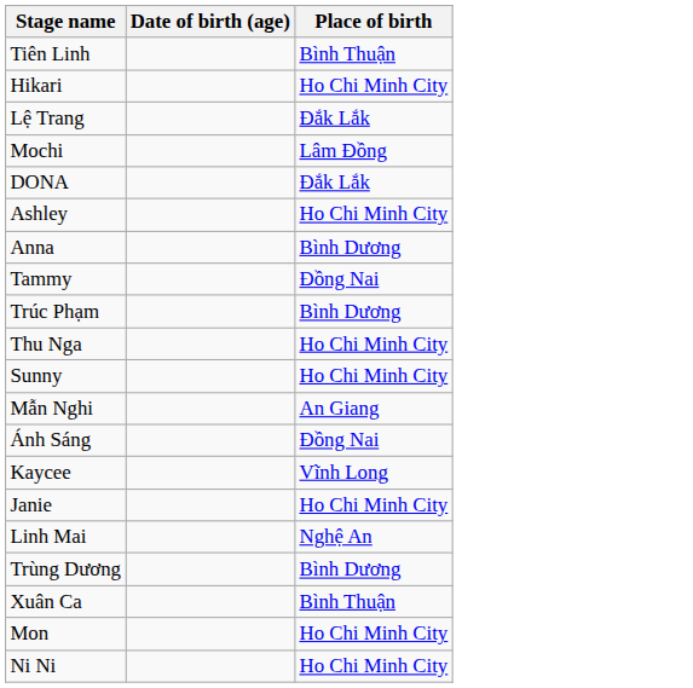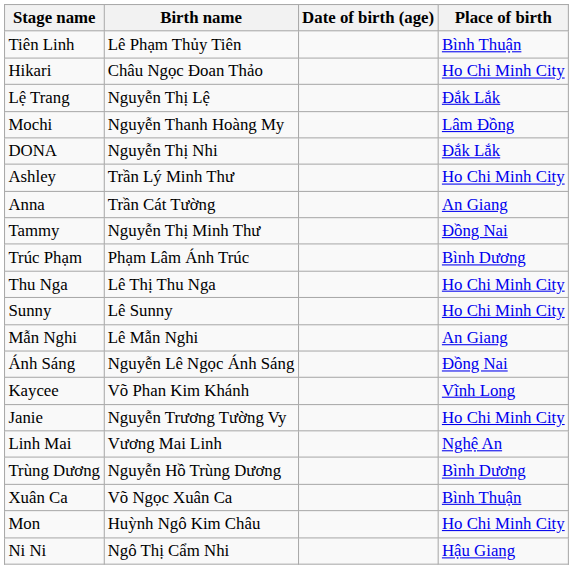 <table class="sortable wikitable">
 <tr>
 <th>Stage name</th>
+<th>Birth name</th>
 <th>Date of birth (age)</th>
 <th>Place of birth</th>
 </tr>
 <tr>
 <td>Tiên Linh</td>
+<td>Lê Phạm Thủy Tiên</td>
 <td></td>
 <td><a href='#'>Bình Thuận</a></td>
 </tr>
 <tr>
 <td>Hikari</td>
+<td>Châu Ngọc Đoan Thảo</td>
 <td></td>
 <td><a href='#'>Ho Chi Minh City</a></td>
 </tr>
 <tr>
 <td>Lệ Trang</td>
+<td>Nguyễn Thị Lệ</td>
 <td></td>
 <td><a href='#'>Đắk Lắk</a></td>
 </tr>
 <tr>
 <td>Mochi</td>
+<td>Nguyễn Thanh Hoàng My</td>
 <td></td>
 <td><a href='#'>Lâm Đồng</a></td>
 </tr>
 <tr>
 <td>DONA</td>
+<td>Nguyễn Thị Nhi</td>
 <td></td>
 <td><a href='#'>Đắk Lắk</a></td>
 </tr>
 <tr>
 <td>Ashley</td>
+<td>Trần Lý Minh Thư</td>
 <td></td>
 <td><a href='#'>Ho Chi Minh City</a></td>
 </tr>
 <tr>
 <td>Anna</td>
+<td>Trần Cát Tường</td>
 <td></td>
-<td><a href='#'>Bình Dương</a></td>
+<td><a href='#'>An Giang</a></td>
 </tr>
 <tr>
 <td>Tammy</td>
+<td>Nguyễn Thị Minh Thư</td>
 <td></td>
 <td><a href='#'>Đồng Nai</a></td>
 </tr>
 <tr>
 <td>Trúc Phạm</td>
+<td>Phạm Lâm Ánh Trúc</td>
 <td></td>
 <td><a href='#'>Bình Dương</a></td>
 </tr>
 <tr>
 <td>Thu Nga</td>
+<td>Lê Thị Thu Nga</td>
 <td></td>
 <td><a href='#'>Ho Chi Minh City</a></td>
 </tr>
 <tr>
 <td>Sunny</td>
+<td>Lê Sunny</td>
 <td></td>
 <td><a href='#'>Ho Chi Minh City</a></td>
 </tr>
 <tr>
 <td>Mẫn Nghi</td>
+<td>Lê Mẫn Nghi</td>
 <td></td>
 <td><a href='#'>An Giang</a></td>
 </tr>
 <tr>
 <td>Ánh Sáng</td>
+<td>Nguyễn Lê Ngọc Ánh Sáng</td>
 <td></td>
 <td><a href='#'>Đồng Nai</a></td>
 </tr>
 <tr>
 <td>Kaycee</td>
+<td>Võ Phan Kim Khánh</td>
 <td></td>
 <td><a href='#'>Vĩnh Long</a></td>
 </tr>
 <tr>
 <td>Janie</td>
+<td>Nguyễn Trương Tường Vy</td>
 <td></td>
 <td><a href='#'>Ho Chi Minh City</a></td>
 </tr>
 <tr>
 <td>Linh Mai</td>
+<td>Vương Mai Linh</td>
 <td></td>
 <td><a href='#'>Nghệ An</a></td>
 </tr>
 <tr>
 <td>Trùng Dương</td>
+<td>Nguyễn Hồ Trùng Dương</td>
 <td></td>
 <td><a href='#'>Bình Dương</a></td>
 </tr>
 <tr>
 <td>Xuân Ca</td>
+<td>Võ Ngọc Xuân Ca</td>
 <td></td>
 <td><a href='#'>Bình Thuận</a></td>
 </tr>
 <tr>
 <td>Mon</td>
+<td>Huỳnh Ngô Kim Châu</td>
 <td></td>
 <td><a href='#'>Ho Chi Minh City</a></td>
 </tr>
 <tr>
 <td>Ni Ni</td>
+<td>Ngô Thị Cẩm Nhi</td>
 <td></td>
-<td><a href='#'>Ho Chi Minh City</a></td>
+<td><a href='#'>Hậu Giang</a></td>
 </tr>
 </table>
